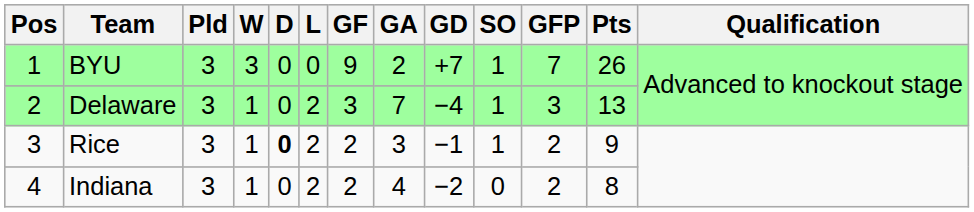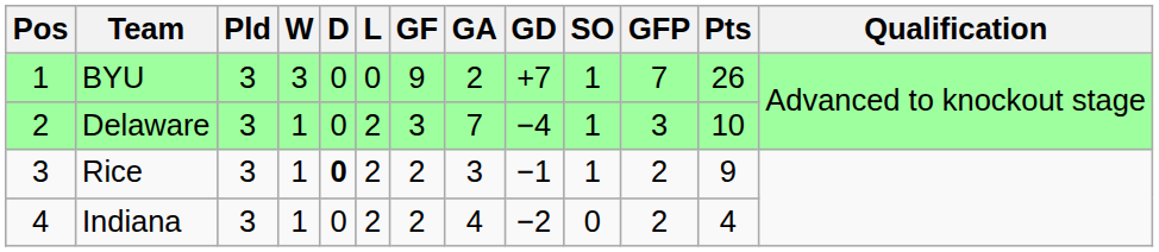 <table class="wikitable" style="text-align:center">
 <tr>
 <th>Pos</th>
 <th>Team</th>
 <th>Pld</th>
 <th>W</th>
 <th>D</th>
 <th>L</th>
 <th>GF</th>
 <th>GA</th>
 <th>GD</th>
 <th>SO</th>
 <th>GFP</th>
 <th>Pts</th>
 <th>Qualification</th>
 </tr>
 <tr bgcolor="#9eff9e">
 <td>1</td>
 <td style="text-align:left">BYU</td>
 <td>3</td>
 <td>3</td>
 <td>0</td>
 <td>0</td>
 <td>9</td>
 <td>2</td>
 <td>+7</td>
 <td>1</td>
 <td>7</td>
 <td>26</td>
 <td rowspan="2">Advanced to knockout stage</td>
 </tr>
 <tr bgcolor="#9eff9e">
 <td>2</td>
 <td style="text-align:left">Delaware</td>
 <td>3</td>
 <td>1</td>
 <td>0</td>
 <td>2</td>
 <td>3</td>
 <td>7</td>
 <td>−4</td>
 <td>1</td>
 <td>3</td>
-<td>13</td>
+<td>10</td>
 </tr>
 <tr>
 <td>3</td>
 <td style="text-align:left">Rice</td>
 <td>3</td>
 <td>1</td>
 <td><strong>0</strong></td>
 <td>2</td>
 <td>2</td>
 <td>3</td>
 <td>−1</td>
 <td>1</td>
 <td>2</td>
 <td>9</td>
 <td rowspan="2"></td>
 </tr>
 <tr>
 <td>4</td>
 <td style="text-align:left">Indiana</td>
 <td>3</td>
 <td>1</td>
 <td>0</td>
 <td>2</td>
 <td>2</td>
 <td>4</td>
 <td>−2</td>
 <td>0</td>
 <td>2</td>
-<td>8</td>
+<td>4</td>
 </tr>
 </table>
